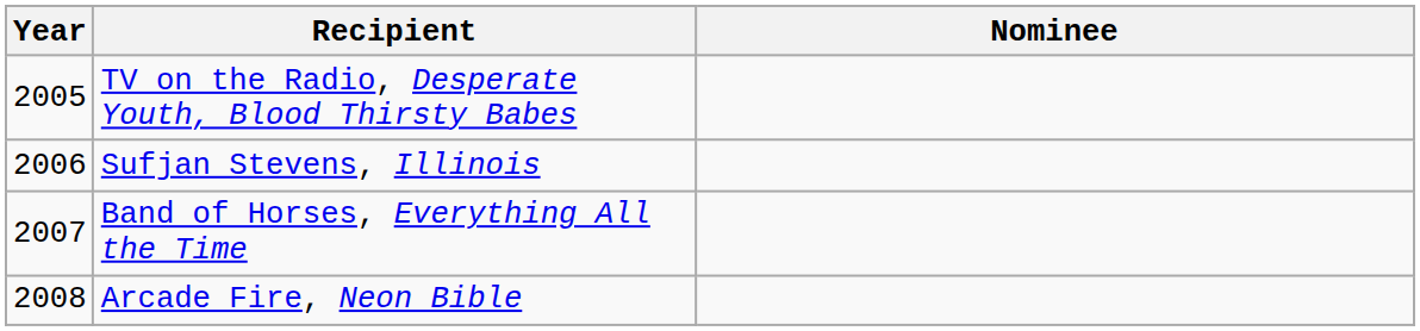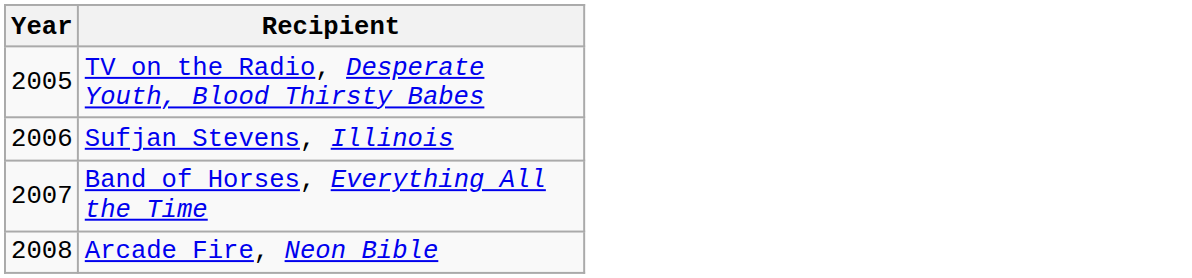 <table class="wikitable sortable plainrowheaders">
 <tr>
 <th>Year</th>
 <th style="width:250px;">Recipient</th>
-<th style="width:300px;" class="unsortable">Nominee</th>
 </tr>
 <tr>
 <td>2005</td>
 <td><a href='#'>TV on the Radio</a>, <em><a href='#'>Desperate Youth, Blood Thirsty Babes</a></em></td>
-<td></td>
 </tr>
 <tr>
 <td>2006</td>
 <td><a href='#'>Sufjan Stevens</a>, <em><a href='#'>Illinois</a></em></td>
-<td></td>
 </tr>
 <tr>
 <td>2007</td>
 <td><a href='#'>Band of Horses</a>, <em><a href='#'>Everything All the Time</a></em></td>
-<td></td>
 </tr>
 <tr>
 <td>2008</td>
 <td><a href='#'>Arcade Fire</a>, <em><a href='#'>Neon Bible</a></em></td>
-<td></td>
 </tr>
 </table>
